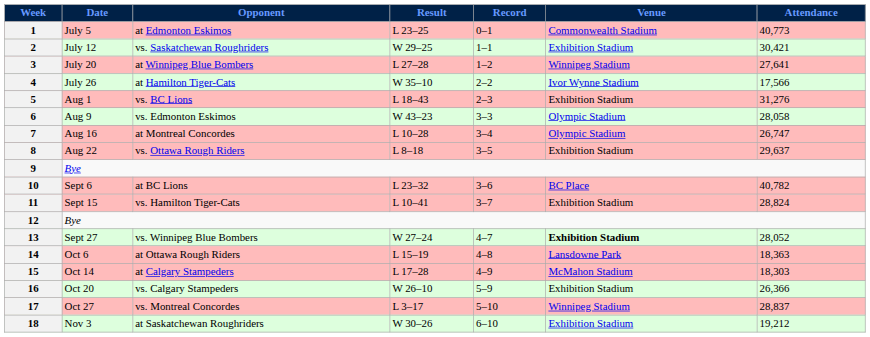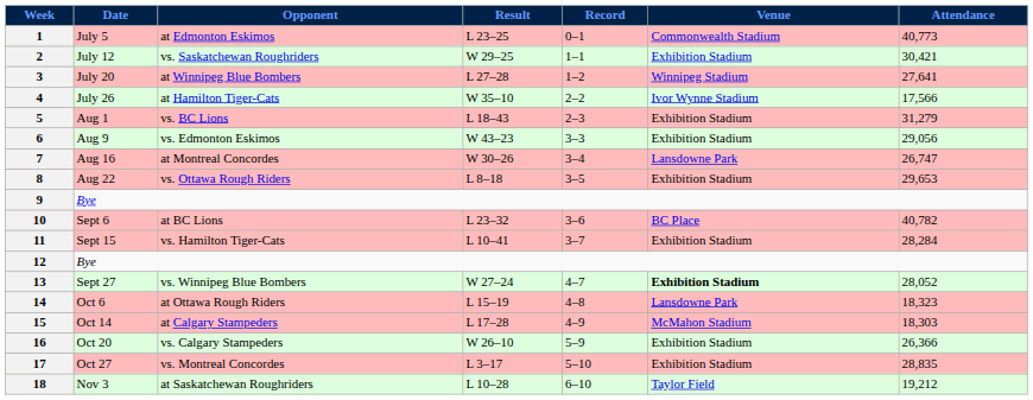 <table class="wikitable" width="80%">
 <tr align="center"  style="background:#002147;color:#6699FF;">
 <td><strong>Week</strong></td>
 <td><strong>Date</strong></td>
 <td><strong>Opponent</strong></td>
 <td><strong>Result</strong></td>
 <td><strong>Record</strong></td>
 <td><strong>Venue</strong></td>
 <td><strong>Attendance</strong></td>
 </tr>
 <tr style="background:#ffbbbb">
 <th>1</th>
 <td>July 5</td>
 <td>at <a href='#'>Edmonton Eskimos</a></td>
 <td>L 23–25</td>
 <td>0–1</td>
 <td><a href='#'>Commonwealth Stadium</a></td>
 <td>40,773</td>
 </tr>
 <tr style="background:#ddffdd">
 <th>2</th>
 <td>July 12</td>
 <td>vs. <a href='#'>Saskatchewan Roughriders</a></td>
 <td>W 29–25</td>
 <td>1–1</td>
 <td><a href='#'>Exhibition Stadium</a></td>
 <td>30,421</td>
 </tr>
 <tr style="background:#ffbbbb">
 <th>3</th>
 <td>July 20</td>
 <td>at <a href='#'>Winnipeg Blue Bombers</a></td>
 <td>L 27–28</td>
 <td>1–2</td>
 <td><a href='#'>Winnipeg Stadium</a></td>
 <td>27,641</td>
 </tr>
 <tr style="background:#ddffdd">
 <th>4</th>
 <td>July 26</td>
 <td>at <a href='#'>Hamilton Tiger-Cats</a></td>
 <td>W 35–10</td>
 <td>2–2</td>
 <td><a href='#'>Ivor Wynne Stadium</a></td>
 <td>17,566</td>
 </tr>
 <tr style="background:#ffbbbb">
 <th>5</th>
 <td>Aug 1</td>
 <td>vs. <a href='#'>BC Lions</a></td>
 <td>L 18–43</td>
 <td>2–3</td>
 <td>Exhibition Stadium</td>
-<td>31,276</td>
+<td>31,279</td>
 </tr>
 <tr style="background:#ddffdd">
 <th>6</th>
 <td>Aug 9</td>
 <td>vs. Edmonton Eskimos</td>
 <td>W 43–23</td>
 <td>3–3</td>
-<td><a href='#'>Olympic Stadium</a></td>
-<td>28,058</td>
+<td>Exhibition Stadium</td>
+<td>29,056</td>
 </tr>
 <tr style="background:#ffbbbb">
 <th>7</th>
 <td>Aug 16</td>
 <td>at Montreal Concordes</td>
-<td>L 10–28</td>
+<td>W 30–26</td>
 <td>3–4</td>
-<td><a href='#'>Olympic Stadium</a></td>
+<td><a href='#'>Lansdowne Park</a></td>
 <td>26,747</td>
 </tr>
 <tr style="background:#ffbbbb">
 <th>8</th>
 <td>Aug 22</td>
 <td>vs. <a href='#'>Ottawa Rough Riders</a></td>
 <td>L 8–18</td>
 <td>3–5</td>
 <td>Exhibition Stadium</td>
-<td>29,637</td>
+<td>29,653</td>
 </tr>
 <tr>
 <th>9</th>
 <td colspan=7><em><a href='#'>Bye</a></em></td>
 </tr>
 <tr style="background:#ffbbbb">
 <th>10</th>
 <td>Sept 6</td>
 <td>at BC Lions</td>
 <td>L 23–32</td>
 <td>3–6</td>
 <td><a href='#'>BC Place</a></td>
 <td>40,782</td>
 </tr>
 <tr style="background:#ffbbbb">
 <th>11</th>
 <td>Sept 15</td>
 <td>vs. Hamilton Tiger-Cats</td>
 <td>L 10–41</td>
 <td>3–7</td>
 <td>Exhibition Stadium</td>
-<td>28,824</td>
+<td>28,284</td>
 </tr>
 <tr>
 <th>12</th>
 <td colspan=7><em>Bye</em></td>
 </tr>
 <tr style="background:#ddffdd">
 <th>13</th>
 <td>Sept 27</td>
 <td>vs. Winnipeg Blue Bombers</td>
 <td>W 27–24</td>
 <td>4–7</td>
 <td><strong>Exhibition Stadium</strong></td>
 <td>28,052</td>
 </tr>
 <tr style="background:#ffbbbb">
 <th>14</th>
 <td>Oct 6</td>
 <td>at Ottawa Rough Riders</td>
 <td>L 15–19</td>
 <td>4–8</td>
 <td><a href='#'>Lansdowne Park</a></td>
-<td>18,363</td>
+<td>18,323</td>
 </tr>
 <tr style="background:#ffbbbb">
 <th>15</th>
 <td>Oct 14</td>
 <td>at <a href='#'>Calgary Stampeders</a></td>
 <td>L 17–28</td>
 <td>4–9</td>
 <td><a href='#'>McMahon Stadium</a></td>
 <td>18,303</td>
 </tr>
 <tr style="background:#ddffdd">
 <th>16</th>
 <td>Oct 20</td>
 <td>vs. Calgary Stampeders</td>
 <td>W 26–10</td>
 <td>5–9</td>
 <td>Exhibition Stadium</td>
 <td>26,366</td>
 </tr>
 <tr style="background:#ffbbbb">
 <th>17</th>
 <td>Oct 27</td>
 <td>vs. Montreal Concordes</td>
 <td>L 3–17</td>
 <td>5–10</td>
-<td><a href='#'>Winnipeg Stadium</a></td>
-<td>28,837</td>
+<td>Exhibition Stadium</td>
+<td>28,835</td>
 </tr>
 <tr style="background:#ddffdd">
 <th>18</th>
 <td>Nov 3</td>
 <td>at Saskatchewan Roughriders</td>
-<td>W 30–26</td>
+<td>L 10–28</td>
 <td>6–10</td>
-<td><a href='#'>Exhibition Stadium</a></td>
+<td><a href='#'>Taylor Field</a></td>
 <td>19,212</td>
 </tr>
 </table>
